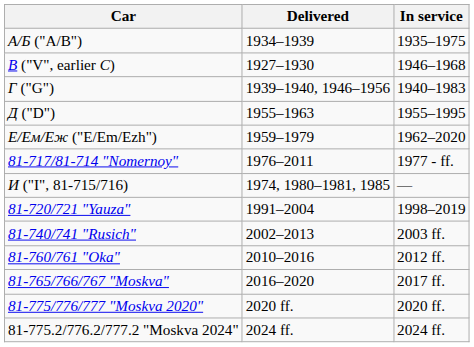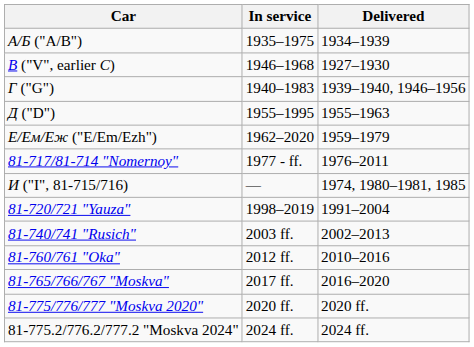 <table class="wikitable" style="float;">
 <tr bgcolor="#e8e8e8">
 <th>Car</th>
+<th>In service</th>
 <th>Delivered</th>
-<th>In service</th>
 </tr>
 <tr>
 <td><em>А/Б</em> ("A/B")</td>
+<td>1935–1975</td>
 <td>1934–1939</td>
-<td>1935–1975</td>
 </tr>
 <tr>
 <td><em><a href='#'>B</a></em> ("V", earlier <em>C</em>)</td>
+<td>1946–1968</td>
 <td>1927–1930</td>
-<td>1946–1968</td>
 </tr>
 <tr>
 <td><em>Г</em> ("G")</td>
+<td>1940–1983</td>
 <td>1939–1940, 1946–1956</td>
-<td>1940–1983</td>
 </tr>
 <tr>
 <td><em>Д</em> ("D")</td>
+<td>1955–1995</td>
 <td>1955–1963</td>
-<td>1955–1995</td>
 </tr>
 <tr>
 <td><em>E/Ем/Еж</em> ("E/Em/Ezh")</td>
+<td>1962–2020</td>
 <td>1959–1979</td>
-<td>1962–2020</td>
 </tr>
 <tr>
 <td><em><a href='#'>81-717/81-714 "Nomernoy"</a></em></td>
+<td>1977 - ff.</td>
 <td>1976–2011</td>
-<td>1977 - ff.</td>
 </tr>
 <tr>
 <td><em>И</em> ("I", 81-715/716)</td>
+<td>—</td>
 <td>1974, 1980–1981, 1985</td>
-<td>—</td>
 </tr>
 <tr>
 <td><em><a href='#'>81-720/721 "Yauza"</a></em></td>
+<td>1998–2019</td>
 <td>1991–2004</td>
-<td>1998–2019</td>
 </tr>
 <tr>
 <td><em><a href='#'>81-740/741 "Rusich"</a></em></td>
+<td>2003 ff.</td>
 <td>2002–2013</td>
-<td>2003 ff.</td>
 </tr>
 <tr>
 <td><em><a href='#'>81-760/761 "Oka"</a></em></td>
+<td>2012 ff.</td>
 <td>2010–2016</td>
-<td>2012 ff.</td>
 </tr>
 <tr>
 <td><em><a href='#'>81-765/766/767 "Moskva"</a></em></td>
+<td>2017 ff.</td>
 <td>2016–2020</td>
-<td>2017 ff.</td>
 </tr>
 <tr>
 <td><em><a href='#'>81-775/776/777 "Moskva 2020"</a></em></td>
 <td>2020 ff.</td>
 <td>2020 ff.</td>
 </tr>
 <tr>
 <td>81-775.2/776.2/777.2 "Moskva 2024"</td>
 <td>2024 ff.</td>
 <td>2024 ff.</td>
 </tr>
 </table>
